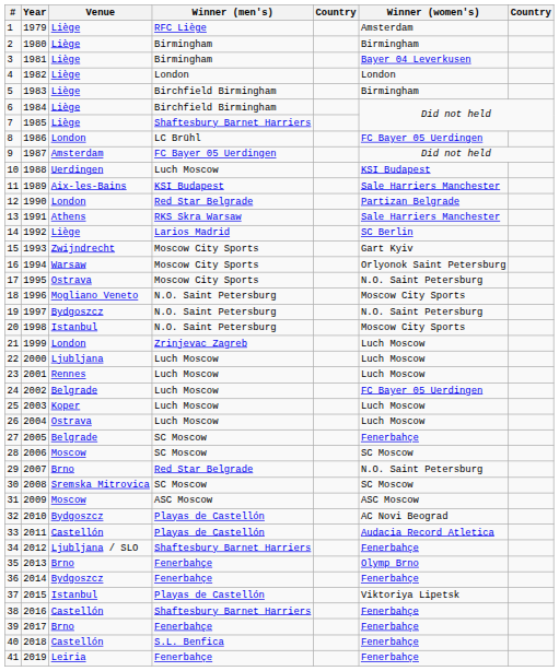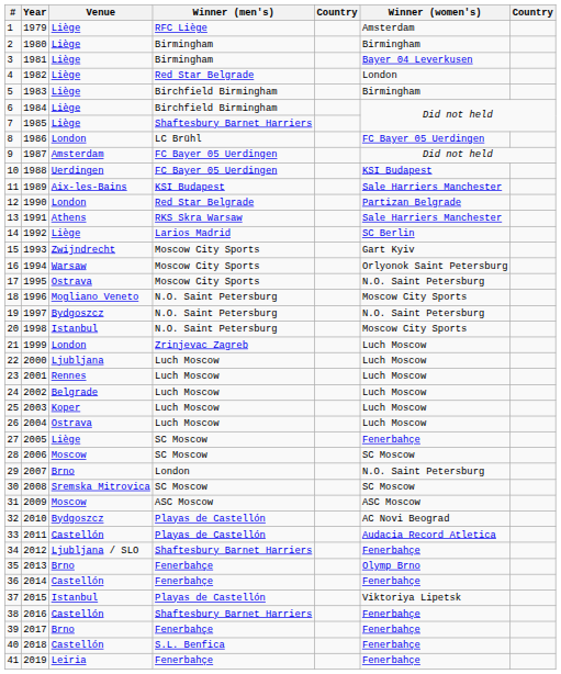 <table class="wikitable">
 <tr>
 <th>#</th>
 <th>Year</th>
 <th>Venue</th>
 <th>Winner (men's)</th>
 <th>Country</th>
 <th>Winner (women's)</th>
 <th>Country</th>
 </tr>
 <tr>
 <td>1</td>
 <td>1979</td>
 <td><a href='#'>Liège</a></td>
 <td><a href='#'>RFC Liège</a></td>
 <td></td>
 <td>Amsterdam</td>
 <td></td>
 </tr>
 <tr>
 <td>2</td>
 <td>1980</td>
 <td><a href='#'>Liège</a></td>
 <td>Birmingham</td>
 <td></td>
 <td>Birmingham</td>
 <td></td>
 </tr>
 <tr>
 <td>3</td>
 <td>1981</td>
 <td><a href='#'>Liège</a></td>
 <td>Birmingham</td>
 <td></td>
 <td><a href='#'>Bayer 04 Leverkusen</a></td>
 <td></td>
 </tr>
 <tr>
 <td>4</td>
 <td>1982</td>
 <td><a href='#'>Liège</a></td>
-<td>London</td>
+<td><a href='#'>Red Star Belgrade</a></td>
 <td></td>
 <td>London</td>
 <td></td>
 </tr>
 <tr>
 <td>5</td>
 <td>1983</td>
 <td><a href='#'>Liège</a></td>
 <td>Birchfield Birmingham</td>
 <td></td>
 <td>Birmingham</td>
 <td></td>
 </tr>
 <tr>
 <td>6</td>
 <td>1984</td>
 <td><a href='#'>Liège</a></td>
 <td>Birchfield Birmingham</td>
 <td></td>
 <td rowspan=2 colspan=2 align="center"><em>Did not held</em></td>
 </tr>
 <tr>
 <td>7</td>
 <td>1985</td>
 <td><a href='#'>Liège</a></td>
 <td><a href='#'>Shaftesbury Barnet Harriers</a></td>
 <td></td>
 </tr>
 <tr>
 <td>8</td>
 <td>1986</td>
 <td><a href='#'>London</a></td>
 <td>LC Brühl</td>
 <td></td>
 <td><a href='#'>FC Bayer 05 Uerdingen</a></td>
 <td></td>
 </tr>
 <tr>
 <td>9</td>
 <td>1987</td>
 <td><a href='#'>Amsterdam</a></td>
 <td><a href='#'>FC Bayer 05 Uerdingen</a></td>
 <td></td>
 <td colspan=2 align="center"><em>Did not held</em></td>
 </tr>
 <tr>
 <td>10</td>
 <td>1988</td>
 <td><a href='#'>Uerdingen</a></td>
-<td>Luch Moscow</td>
+<td><a href='#'>FC Bayer 05 Uerdingen</a></td>
 <td></td>
 <td><a href='#'>KSI Budapest</a></td>
 <td></td>
 </tr>
 <tr>
 <td>11</td>
 <td>1989</td>
 <td><a href='#'>Aix-les-Bains</a></td>
 <td><a href='#'>KSI Budapest</a></td>
 <td></td>
 <td><a href='#'>Sale Harriers Manchester</a></td>
 <td></td>
 </tr>
 <tr>
 <td>12</td>
 <td>1990</td>
 <td><a href='#'>London</a></td>
 <td><a href='#'>Red Star Belgrade</a></td>
 <td></td>
 <td><a href='#'>Partizan Belgrade</a></td>
 <td></td>
 </tr>
 <tr>
 <td>13</td>
 <td>1991</td>
 <td><a href='#'>Athens</a></td>
 <td><a href='#'>RKS Skra Warsaw</a></td>
 <td></td>
 <td><a href='#'>Sale Harriers Manchester</a></td>
 <td></td>
 </tr>
 <tr>
 <td>14</td>
 <td>1992</td>
 <td><a href='#'>Liège</a></td>
 <td><a href='#'>Larios Madrid</a></td>
 <td></td>
 <td><a href='#'>SC Berlin</a></td>
 <td></td>
 </tr>
 <tr>
 <td>15</td>
 <td>1993</td>
 <td><a href='#'>Zwijndrecht</a></td>
 <td>Moscow City Sports</td>
 <td></td>
 <td>Gart Kyiv</td>
 <td></td>
 </tr>
 <tr>
 <td>16</td>
 <td>1994</td>
 <td><a href='#'>Warsaw</a></td>
 <td>Moscow City Sports</td>
 <td></td>
 <td>Orlyonok Saint Petersburg</td>
 <td></td>
 </tr>
 <tr>
 <td>17</td>
 <td>1995</td>
 <td><a href='#'>Ostrava</a></td>
 <td>Moscow City Sports</td>
 <td></td>
 <td>N.O. Saint Petersburg</td>
 <td></td>
 </tr>
 <tr>
 <td>18</td>
 <td>1996</td>
 <td><a href='#'>Mogliano Veneto</a></td>
 <td>N.O. Saint Petersburg</td>
 <td></td>
 <td>Moscow City Sports</td>
 <td></td>
 </tr>
 <tr>
 <td>19</td>
 <td>1997</td>
 <td><a href='#'>Bydgoszcz</a></td>
 <td>N.O. Saint Petersburg</td>
 <td></td>
 <td>N.O. Saint Petersburg</td>
 <td></td>
 </tr>
 <tr>
 <td>20</td>
 <td>1998</td>
 <td><a href='#'>Istanbul</a></td>
 <td>N.O. Saint Petersburg</td>
 <td></td>
 <td>Moscow City Sports</td>
 <td></td>
 </tr>
 <tr>
 <td>21</td>
 <td>1999</td>
 <td><a href='#'>London</a></td>
 <td><a href='#'>Zrinjevac Zagreb</a></td>
 <td></td>
 <td>Luch Moscow</td>
 <td></td>
 </tr>
 <tr>
 <td>22</td>
 <td>2000</td>
 <td><a href='#'>Ljubljana</a></td>
 <td>Luch Moscow</td>
 <td></td>
 <td>Luch Moscow</td>
 <td></td>
 </tr>
 <tr>
 <td>23</td>
 <td>2001</td>
 <td><a href='#'>Rennes</a></td>
 <td>Luch Moscow</td>
 <td></td>
 <td>Luch Moscow</td>
 <td></td>
 </tr>
 <tr>
 <td>24</td>
 <td>2002</td>
 <td><a href='#'>Belgrade</a></td>
 <td>Luch Moscow</td>
 <td></td>
-<td><a href='#'>FC Bayer 05 Uerdingen</a></td>
+<td>Luch Moscow</td>
 <td></td>
 </tr>
 <tr>
 <td>25</td>
 <td>2003</td>
 <td><a href='#'>Koper</a></td>
 <td>Luch Moscow</td>
 <td></td>
 <td>Luch Moscow</td>
 <td></td>
 </tr>
 <tr>
 <td>26</td>
 <td>2004</td>
 <td><a href='#'>Ostrava</a></td>
 <td>Luch Moscow</td>
 <td></td>
 <td>Luch Moscow</td>
 <td></td>
 </tr>
 <tr>
 <td>27</td>
 <td>2005</td>
-<td><a href='#'>Belgrade</a></td>
+<td><a href='#'>Liège</a></td>
 <td>SC Moscow</td>
 <td></td>
 <td><a href='#'>Fenerbahçe</a></td>
 <td></td>
 </tr>
 <tr>
 <td>28</td>
 <td>2006</td>
 <td><a href='#'>Moscow</a></td>
 <td>SC Moscow</td>
 <td></td>
 <td>SC Moscow</td>
 <td></td>
 </tr>
 <tr>
 <td>29</td>
 <td>2007</td>
 <td><a href='#'>Brno</a></td>
-<td><a href='#'>Red Star Belgrade</a></td>
+<td>London</td>
 <td></td>
 <td>N.O. Saint Petersburg</td>
 <td></td>
 </tr>
 <tr>
 <td>30</td>
 <td>2008</td>
 <td><a href='#'>Sremska Mitrovica</a></td>
 <td>SC Moscow</td>
 <td></td>
 <td>SC Moscow</td>
 <td></td>
 </tr>
 <tr>
 <td>31</td>
 <td>2009</td>
 <td><a href='#'>Moscow</a></td>
 <td>ASC Moscow</td>
 <td></td>
 <td>ASC Moscow</td>
 <td></td>
 </tr>
 <tr>
 <td>32</td>
 <td>2010</td>
 <td><a href='#'>Bydgoszcz</a></td>
 <td><a href='#'>Playas de Castellón</a></td>
 <td></td>
 <td>AC Novi Beograd</td>
 <td></td>
 </tr>
 <tr>
 <td>33</td>
 <td>2011</td>
 <td><a href='#'>Castellón</a></td>
 <td><a href='#'>Playas de Castellón</a></td>
 <td></td>
 <td><a href='#'>Audacia Record Atletica</a></td>
 <td></td>
 </tr>
 <tr>
 <td>34</td>
 <td>2012</td>
 <td><a href='#'>Ljubljana</a> / SLO</td>
 <td><a href='#'>Shaftesbury Barnet Harriers</a></td>
 <td></td>
 <td><a href='#'>Fenerbahçe</a></td>
 <td></td>
 </tr>
 <tr>
 <td>35</td>
 <td>2013</td>
 <td><a href='#'>Brno</a></td>
 <td><a href='#'>Fenerbahçe</a></td>
 <td></td>
 <td><a href='#'>Olymp Brno</a></td>
 <td></td>
 </tr>
 <tr>
 <td>36</td>
 <td>2014</td>
-<td><a href='#'>Bydgoszcz</a></td>
+<td><a href='#'>Castellón</a></td>
 <td><a href='#'>Fenerbahçe</a></td>
 <td></td>
 <td><a href='#'>Fenerbahçe</a></td>
 <td></td>
 </tr>
 <tr>
 <td>37</td>
 <td>2015</td>
 <td><a href='#'>Istanbul</a></td>
 <td><a href='#'>Playas de Castellón</a></td>
 <td></td>
 <td>Viktoriya Lipetsk</td>
 <td></td>
 </tr>
 <tr>
 <td>38</td>
 <td>2016</td>
 <td><a href='#'>Castellón</a></td>
 <td><a href='#'>Shaftesbury Barnet Harriers</a></td>
 <td></td>
 <td><a href='#'>Fenerbahçe</a></td>
 <td></td>
 </tr>
 <tr>
 <td>39</td>
 <td>2017</td>
 <td><a href='#'>Brno</a></td>
 <td><a href='#'>Fenerbahçe</a></td>
 <td></td>
 <td><a href='#'>Fenerbahçe</a></td>
 <td></td>
 </tr>
 <tr>
 <td>40</td>
 <td>2018</td>
 <td><a href='#'>Castellón</a></td>
 <td><a href='#'>S.L. Benfica</a></td>
 <td></td>
 <td><a href='#'>Fenerbahçe</a></td>
 <td></td>
 </tr>
 <tr>
 <td>41</td>
 <td>2019</td>
 <td><a href='#'>Leiria</a></td>
 <td><a href='#'>Fenerbahçe</a></td>
 <td></td>
 <td><a href='#'>Fenerbahçe</a></td>
 <td></td>
 </tr>
 </table>
